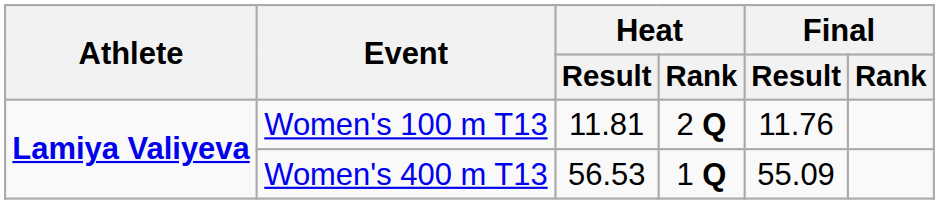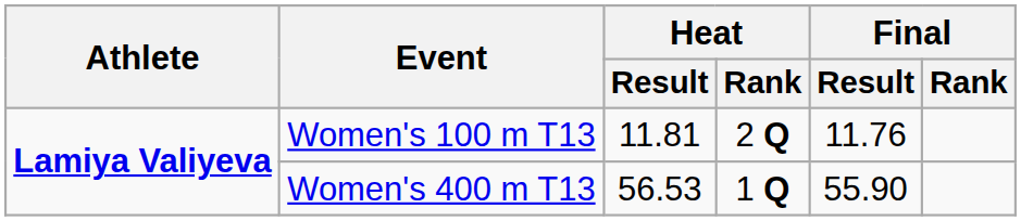 <table class="wikitable" style="font-size:90%">
 <tr>
 <th rowspan="2">Athlete</th>
 <th rowspan="2">Event</th>
 <th colspan="2">Heat</th>
 <th colspan="2">Final</th>
 </tr>
 <tr style="font-size:95%">
 <th>Result</th>
 <th>Rank</th>
 <th>Result</th>
 <th>Rank</th>
 </tr>
 <tr align=center>
 <td align=left rowspan=2><strong><a href='#'>Lamiya Valiyeva</a></strong></td>
 <td align=left><a href='#'>Women's 100 m T13</a></td>
 <td>11.81</td>
 <td>2 <strong>Q</strong></td>
 <td>11.76</td>
 <td></td>
 </tr>
 <tr align=center>
 <td align=left><a href='#'>Women's 400 m T13</a></td>
 <td>56.53</td>
 <td>1 <strong>Q</strong></td>
-<td>55.09</td>
+<td>55.90</td>
 <td></td>
 </tr>
 </table>
